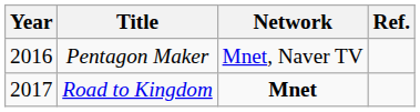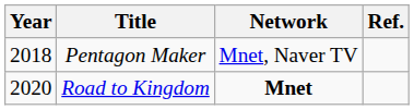 <table class="wikitable" style="text-align:center;">
 <tr>
 <th>Year</th>
 <th>Title</th>
 <th>Network</th>
 <th>Ref.</th>
 </tr>
 <tr>
-<td>2016</td>
+<td>2018</td>
 <td><em>Pentagon Maker</em></td>
 <td><a href='#'>Mnet</a>, Naver TV</td>
 <td></td>
 </tr>
 <tr>
-<td>2017</td>
+<td>2020</td>
 <td><em><a href='#'>Road to Kingdom</a></em></td>
 <td><strong>Mnet</strong></td>
 <td></td>
 </tr>
 </table>
